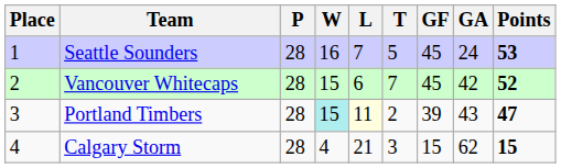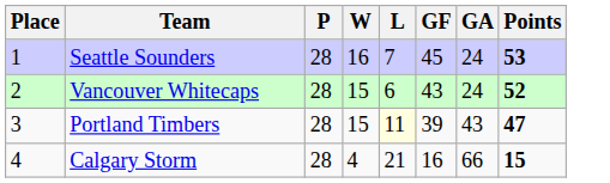 <table class="wikitable">
 <tr>
 <th>Place</th>
 <th width="170">Team</th>
 <th width="20">P</th>
 <th width="20">W</th>
 <th width="20">L</th>
-<th width="20">T</th>
 <th width="20">GF</th>
 <th width="20">GA</th>
 <th>Points</th>
 </tr>
 <tr bgcolor=#ccccff>
 <td>1</td>
 <td><a href='#'>Seattle Sounders</a></td>
 <td>28</td>
 <td>16</td>
 <td>7</td>
-<td>5</td>
 <td>45</td>
 <td>24</td>
 <td><strong>53</strong></td>
 </tr>
 <tr bgcolor=#ccffcc>
 <td>2</td>
 <td><a href='#'>Vancouver Whitecaps</a></td>
 <td>28</td>
 <td>15</td>
 <td>6</td>
-<td>7</td>
-<td>45</td>
-<td>42</td>
+<td>43</td>
+<td>24</td>
 <td><strong>52</strong></td>
 </tr>
 <tr>
 <td>3</td>
 <td><a href='#'>Portland Timbers</a></td>
 <td>28</td>
-<td style="background: paleturquoise;">15</td>
+<td>15</td>
 <td style="background: lightyellow;">11</td>
-<td>2</td>
 <td>39</td>
 <td>43</td>
 <td><strong>47</strong></td>
 </tr>
 <tr>
 <td>4</td>
 <td><a href='#'>Calgary Storm</a></td>
 <td>28</td>
 <td>4</td>
 <td>21</td>
-<td>3</td>
-<td>15</td>
-<td>62</td>
+<td>16</td>
+<td>66</td>
 <td><strong>15</strong></td>
 </tr>
 </table>
